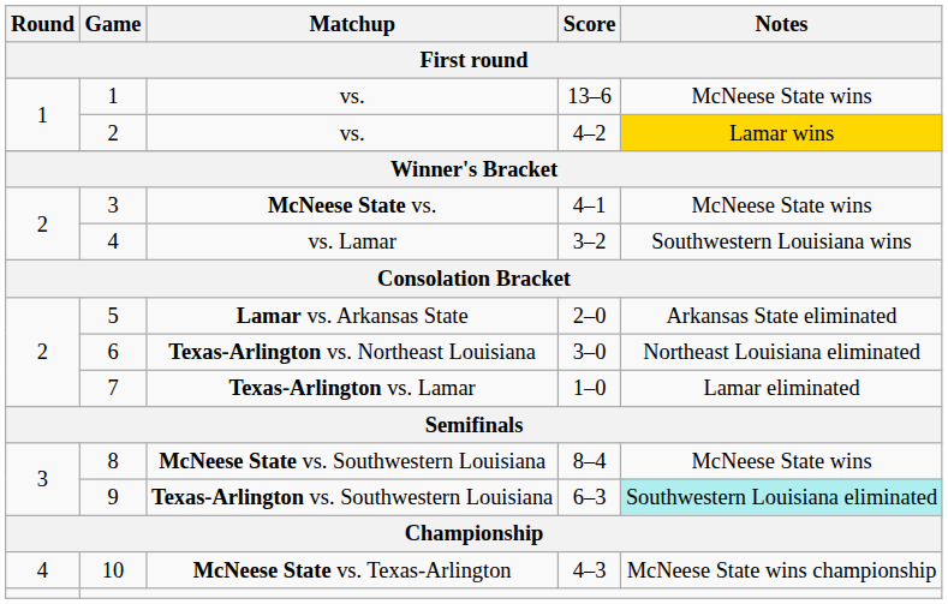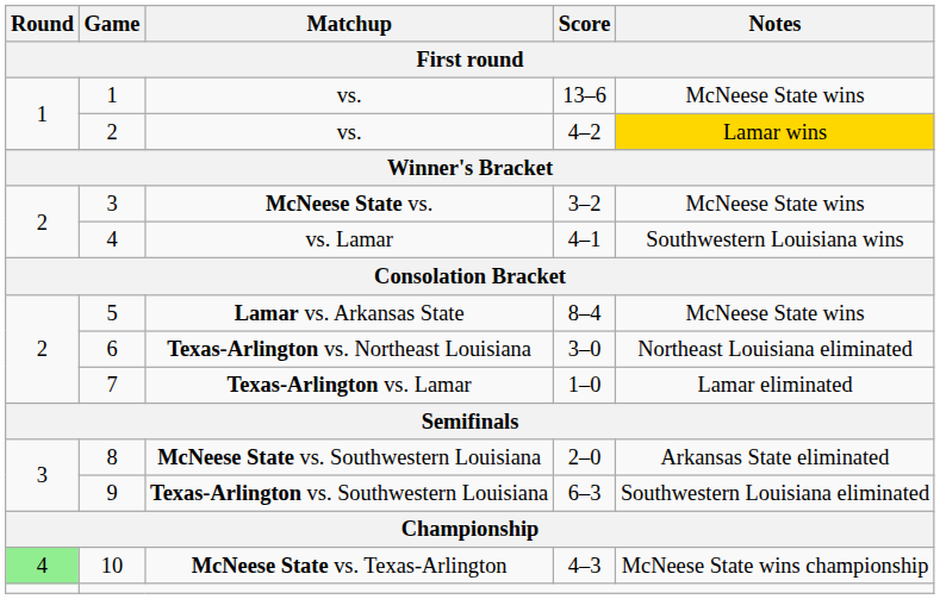 <table class="wikitable" style="font-size: 95%;text-align:center">
 <tr align="center">
 <th>Round</th>
 <th>Game</th>
 <th>Matchup</th>
 <th>Score</th>
 <th>Notes</th>
 </tr>
 <tr>
 <th colspan="8">First round</th>
 </tr>
 <tr>
 <td rowspan="2">1</td>
 <td>1</td>
 <td><strong></strong> vs. </td>
 <td>13–6</td>
 <td>McNeese State wins</td>
 </tr>
 <tr>
 <td>2</td>
 <td><strong></strong> vs. </td>
 <td>4–2</td>
 <td style="background: gold;">Lamar wins</td>
 </tr>
 <tr>
 </tr>
 <tr>
 <th colspan="8">Winner's Bracket</th>
 </tr>
 <tr>
 <td rowspan="2">2</td>
 <td>3</td>
 <td><strong>McNeese State</strong> vs. </td>
-<td>4–1</td>
+<td>3–2</td>
 <td>McNeese State wins</td>
 </tr>
 <tr>
 <td>4</td>
 <td><strong></strong> vs. Lamar</td>
-<td>3–2</td>
+<td>4–1</td>
 <td>Southwestern Louisiana wins</td>
 </tr>
 <tr>
 <th colspan="8">Consolation Bracket</th>
 </tr>
 <tr>
 <td rowspan=" 3">2</td>
 <td>5</td>
 <td><strong>Lamar</strong> vs. Arkansas State</td>
-<td>2–0</td>
-<td>Arkansas State eliminated</td>
+<td>8–4</td>
+<td>McNeese State wins</td>
 </tr>
 <tr>
 <td>6</td>
 <td><strong>Texas-Arlington</strong> vs. Northeast Louisiana</td>
 <td>3–0</td>
 <td>Northeast Louisiana eliminated</td>
 </tr>
 <tr>
 <td>7</td>
 <td><strong>Texas-Arlington</strong> vs. Lamar</td>
 <td>1–0</td>
 <td>Lamar eliminated</td>
 </tr>
 <tr>
 <th colspan="8">Semifinals</th>
 </tr>
 <tr>
 <td rowspan="2">3</td>
 <td>8</td>
 <td><strong>McNeese State</strong> vs. Southwestern Louisiana</td>
-<td>8–4</td>
-<td>McNeese State wins</td>
+<td>2–0</td>
+<td>Arkansas State eliminated</td>
 </tr>
 <tr>
 <td>9</td>
 <td><strong>Texas-Arlington</strong> vs. Southwestern Louisiana</td>
 <td>6–3</td>
-<td style="background: paleturquoise;">Southwestern Louisiana eliminated</td>
+<td>Southwestern Louisiana eliminated</td>
 </tr>
 <tr>
 <th colspan="8">Championship</th>
 </tr>
 <tr>
-<td rowspan="1">4</td>
+<td rowspan="1" style="background: lightgreen;">4</td>
 <td>10</td>
 <td><strong>McNeese State</strong> vs. Texas-Arlington</td>
 <td>4–3</td>
 <td>McNeese State wins championship</td>
 </tr>
 <tr>
 <td></td>
 </tr>
 </table>
